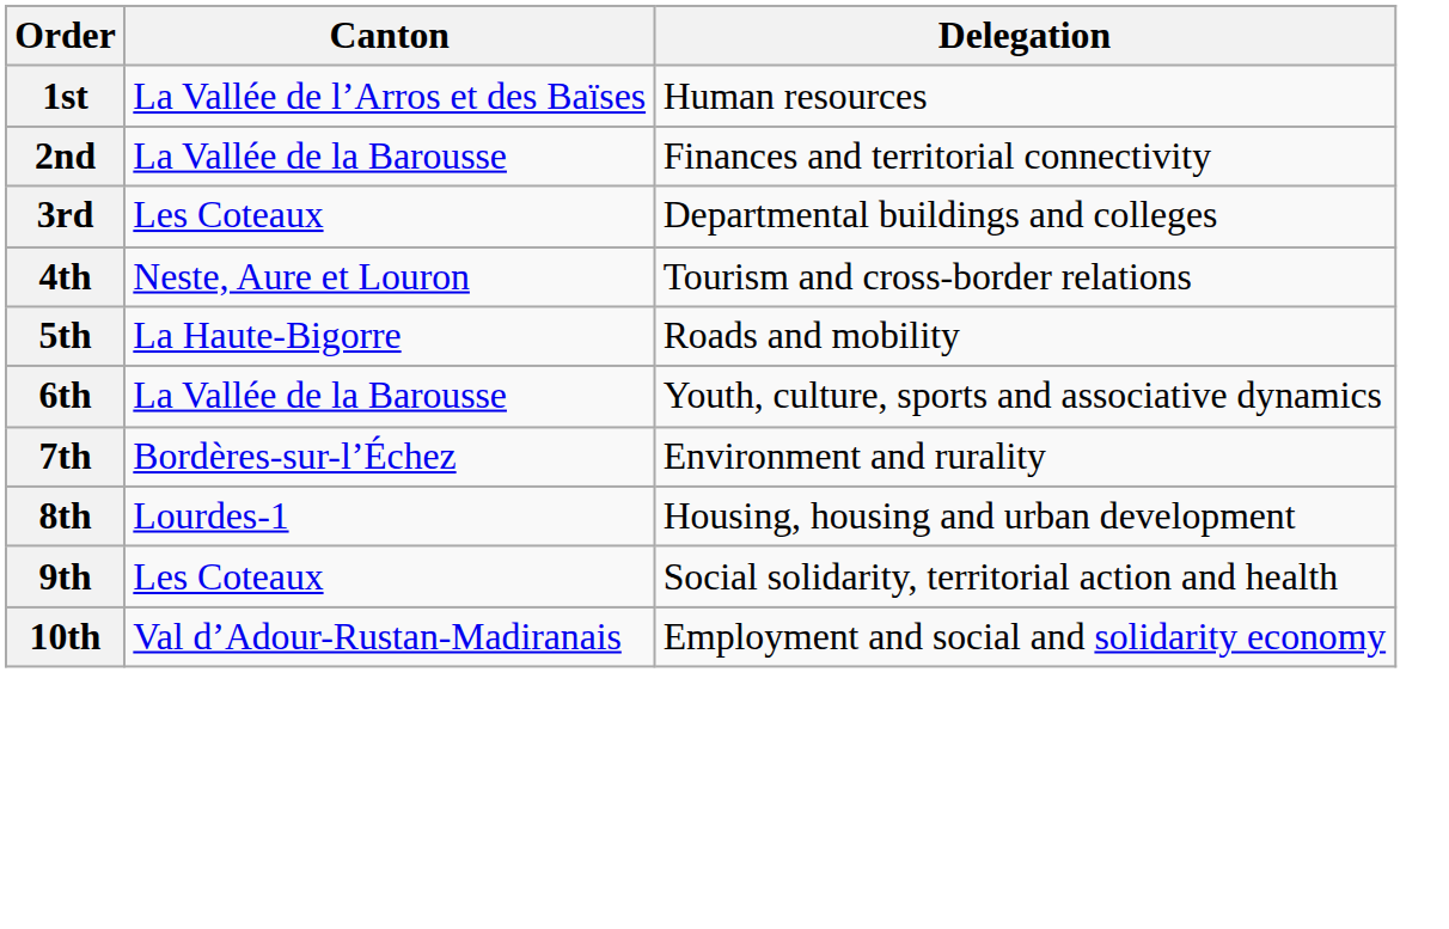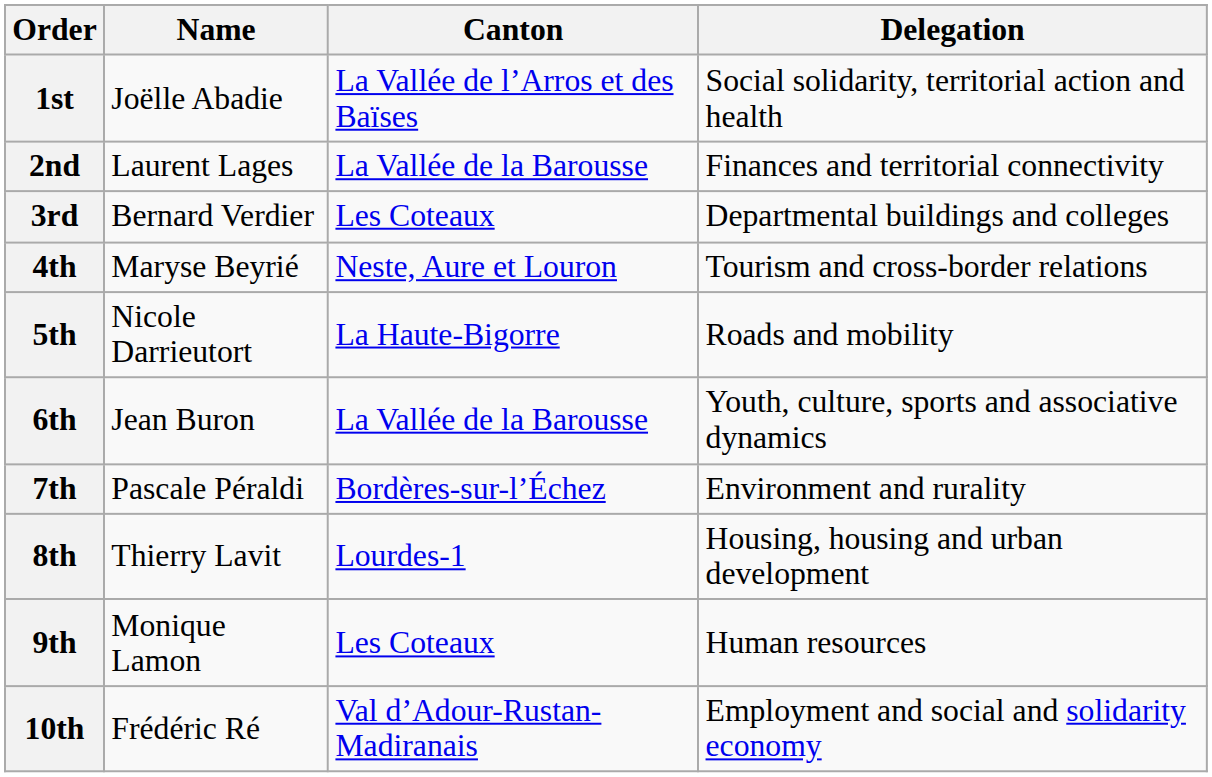 <table class="wikitable">
 <tr>
 <th>Order</th>
+<th>Name</th>
 <th>Canton</th>
 <th>Delegation</th>
 </tr>
 <tr>
 <th><abbr>1st</abbr></th>
+<td>Joëlle Abadie</td>
 <td><a href='#'>La Vallée de l’Arros et des Baïses</a></td>
-<td>Human resources</td>
+<td>Social solidarity, territorial action and health</td>
 </tr>
 <tr>
 <th><abbr>2nd</abbr></th>
+<td>Laurent Lages</td>
 <td><a href='#'>La Vallée de la Barousse</a></td>
 <td>Finances and territorial connectivity</td>
 </tr>
 <tr>
 <th><abbr>3rd</abbr></th>
+<td>Bernard Verdier</td>
 <td><a href='#'>Les Coteaux</a></td>
 <td>Departmental buildings and colleges</td>
 </tr>
 <tr>
 <th><abbr>4th</abbr></th>
+<td>Maryse Beyrié</td>
 <td><a href='#'>Neste, Aure et Louron</a></td>
 <td>Tourism and cross-border relations</td>
 </tr>
 <tr>
 <th><abbr>5th</abbr></th>
+<td>Nicole Darrieutort</td>
 <td><a href='#'>La Haute-Bigorre</a></td>
 <td>Roads and mobility</td>
 </tr>
 <tr>
 <th><abbr>6th</abbr></th>
+<td>Jean Buron</td>
 <td><a href='#'>La Vallée de la Barousse</a></td>
 <td>Youth, culture, sports and associative dynamics</td>
 </tr>
 <tr>
 <th><abbr>7th</abbr></th>
+<td>Pascale Péraldi</td>
 <td><a href='#'>Bordères-sur-l’Échez</a></td>
 <td>Environment and rurality</td>
 </tr>
 <tr>
 <th><abbr>8th</abbr></th>
+<td>Thierry Lavit</td>
 <td><a href='#'>Lourdes-1</a></td>
 <td>Housing, housing and urban development</td>
 </tr>
 <tr>
 <th><abbr>9th</abbr></th>
+<td>Monique Lamon</td>
 <td><a href='#'>Les Coteaux</a></td>
-<td>Social solidarity, territorial action and health</td>
+<td>Human resources</td>
 </tr>
 <tr>
 <th><abbr>10th</abbr></th>
+<td>Frédéric Ré</td>
 <td><a href='#'>Val d’Adour-Rustan-Madiranais</a></td>
 <td>Employment and social and <a href='#'>solidarity economy</a></td>
 </tr>
 </table>
